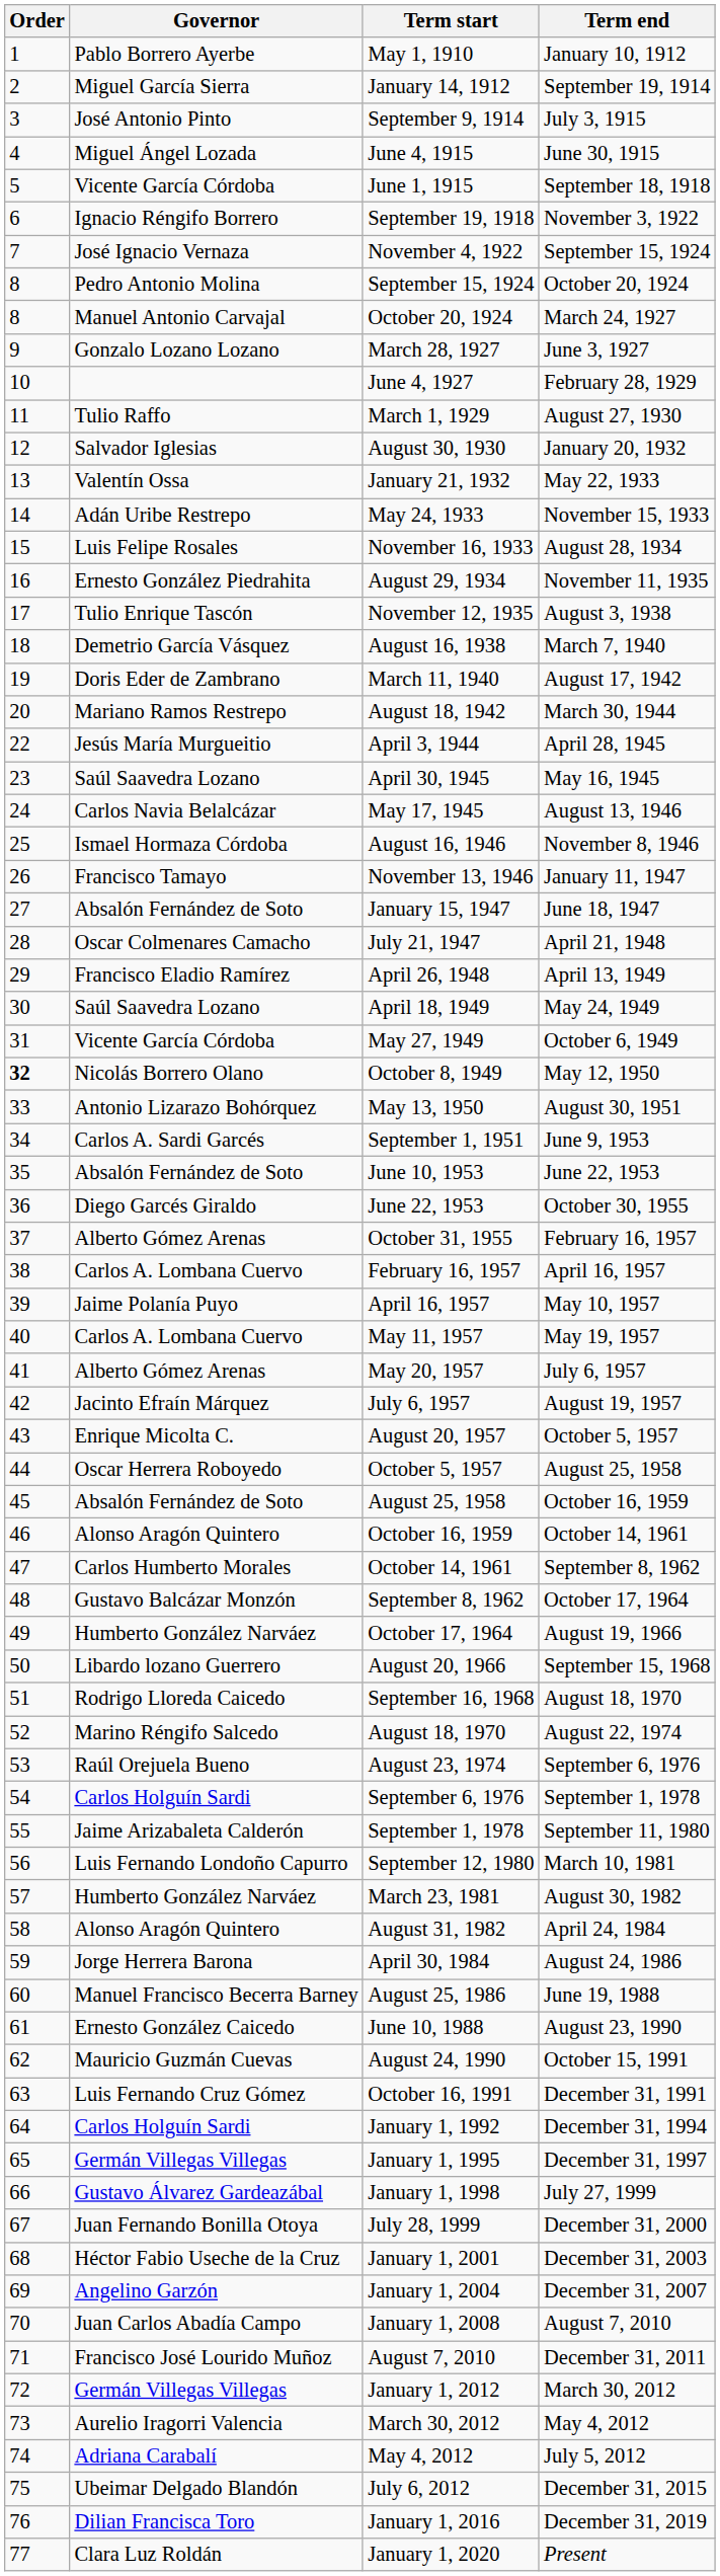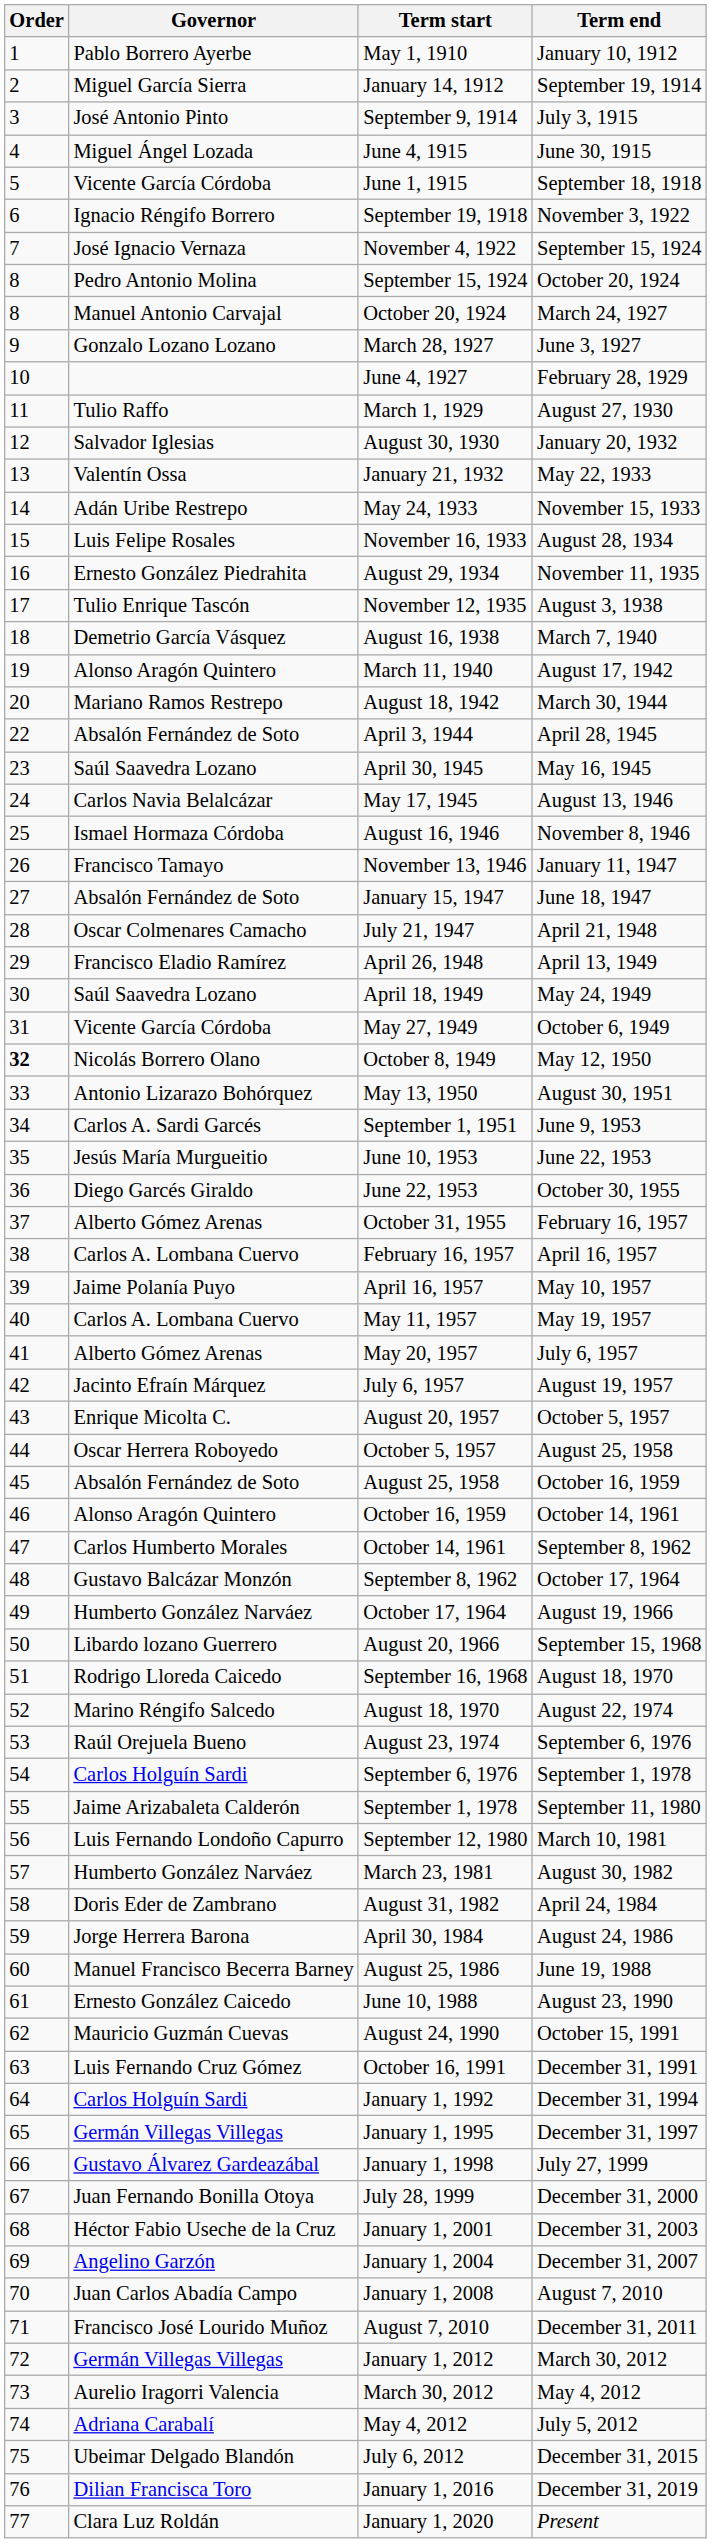 <table class="wikitable">
 <tr>
 <th>Order</th>
 <th>Governor</th>
 <th>Term start</th>
 <th>Term end</th>
 </tr>
 <tr>
 <td>1</td>
 <td>Pablo Borrero Ayerbe</td>
 <td>May 1, 1910</td>
 <td>January 10, 1912</td>
 </tr>
 <tr>
 <td>2</td>
 <td>Miguel García Sierra</td>
 <td>January 14, 1912</td>
 <td>September 19, 1914</td>
 </tr>
 <tr>
 <td>3</td>
 <td>José Antonio Pinto</td>
 <td>September 9, 1914</td>
 <td>July 3, 1915</td>
 </tr>
 <tr>
 <td>4</td>
 <td>Miguel Ángel Lozada</td>
 <td>June 4, 1915</td>
 <td>June 30, 1915</td>
 </tr>
 <tr>
 <td>5</td>
 <td>Vicente García Córdoba</td>
 <td>June 1, 1915</td>
 <td>September 18, 1918</td>
 </tr>
 <tr>
 <td>6</td>
 <td>Ignacio Réngifo Borrero</td>
 <td>September 19, 1918</td>
 <td>November 3, 1922</td>
 </tr>
 <tr>
 <td>7</td>
 <td>José Ignacio Vernaza</td>
 <td>November 4, 1922</td>
 <td>September 15, 1924</td>
 </tr>
 <tr>
 <td>8</td>
 <td>Pedro Antonio Molina</td>
 <td>September 15, 1924</td>
 <td>October 20, 1924</td>
 </tr>
 <tr>
 <td>8</td>
 <td>Manuel Antonio Carvajal</td>
 <td>October 20, 1924</td>
 <td>March 24, 1927</td>
 </tr>
 <tr>
 <td>9</td>
 <td>Gonzalo Lozano Lozano</td>
 <td>March 28, 1927</td>
 <td>June 3, 1927</td>
 </tr>
 <tr>
 <td>10</td>
 <td></td>
 <td>June 4, 1927</td>
 <td>February 28, 1929</td>
 </tr>
 <tr>
 <td>11</td>
 <td>Tulio Raffo</td>
 <td>March 1, 1929</td>
 <td>August 27, 1930</td>
 </tr>
 <tr>
 <td>12</td>
 <td>Salvador Iglesias</td>
 <td>August 30, 1930</td>
 <td>January 20, 1932</td>
 </tr>
 <tr>
 <td>13</td>
 <td>Valentín Ossa</td>
 <td>January 21, 1932</td>
 <td>May 22, 1933</td>
 </tr>
 <tr>
 <td>14</td>
 <td>Adán Uribe Restrepo</td>
 <td>May 24, 1933</td>
 <td>November 15, 1933</td>
 </tr>
 <tr>
 <td>15</td>
 <td>Luis Felipe Rosales</td>
 <td>November 16, 1933</td>
 <td>August 28, 1934</td>
 </tr>
 <tr>
 <td>16</td>
 <td>Ernesto González Piedrahita</td>
 <td>August 29, 1934</td>
 <td>November 11, 1935</td>
 </tr>
 <tr>
 <td>17</td>
 <td>Tulio Enrique Tascón</td>
 <td>November 12, 1935</td>
 <td>August 3, 1938</td>
 </tr>
 <tr>
 <td>18</td>
 <td>Demetrio García Vásquez</td>
 <td>August 16, 1938</td>
 <td>March 7, 1940</td>
 </tr>
 <tr>
 <td>19</td>
-<td>Doris Eder de Zambrano</td>
+<td>Alonso Aragón Quintero</td>
 <td>March 11, 1940</td>
 <td>August 17, 1942</td>
 </tr>
 <tr>
 <td>20</td>
 <td>Mariano Ramos Restrepo</td>
 <td>August 18, 1942</td>
 <td>March 30, 1944</td>
 </tr>
 <tr>
 <td>22</td>
-<td>Jesús María Murgueitio</td>
+<td>Absalón Fernández de Soto</td>
 <td>April 3, 1944</td>
 <td>April 28, 1945</td>
 </tr>
 <tr>
 <td>23</td>
 <td>Saúl Saavedra Lozano</td>
 <td>April 30, 1945</td>
 <td>May 16, 1945</td>
 </tr>
 <tr>
 <td>24</td>
 <td>Carlos Navia Belalcázar</td>
 <td>May 17, 1945</td>
 <td>August 13, 1946</td>
 </tr>
 <tr>
 <td>25</td>
 <td>Ismael Hormaza Córdoba</td>
 <td>August 16, 1946</td>
 <td>November 8, 1946</td>
 </tr>
 <tr>
 <td>26</td>
 <td>Francisco Tamayo</td>
 <td>November 13, 1946</td>
 <td>January 11, 1947</td>
 </tr>
 <tr>
 <td>27</td>
 <td>Absalón Fernández de Soto</td>
 <td>January 15, 1947</td>
 <td>June 18, 1947</td>
 </tr>
 <tr>
 <td>28</td>
 <td>Oscar Colmenares Camacho</td>
 <td>July 21, 1947</td>
 <td>April 21, 1948</td>
 </tr>
 <tr>
 <td>29</td>
 <td>Francisco Eladio Ramírez</td>
 <td>April 26, 1948</td>
 <td>April 13, 1949</td>
 </tr>
 <tr>
 <td>30</td>
 <td>Saúl Saavedra Lozano</td>
 <td>April 18, 1949</td>
 <td>May 24, 1949</td>
 </tr>
 <tr>
 <td>31</td>
 <td>Vicente García Córdoba</td>
 <td>May 27, 1949</td>
 <td>October 6, 1949</td>
 </tr>
 <tr>
 <td><strong>32</strong></td>
 <td>Nicolás Borrero Olano</td>
 <td>October 8, 1949</td>
 <td>May 12, 1950</td>
 </tr>
 <tr>
 <td>33</td>
 <td>Antonio Lizarazo Bohórquez</td>
 <td>May 13, 1950</td>
 <td>August 30, 1951</td>
 </tr>
 <tr>
 <td>34</td>
 <td>Carlos A. Sardi Garcés</td>
 <td>September 1, 1951</td>
 <td>June 9, 1953</td>
 </tr>
 <tr>
 <td>35</td>
-<td>Absalón Fernández de Soto</td>
+<td>Jesús María Murgueitio</td>
 <td>June 10, 1953</td>
 <td>June 22, 1953</td>
 </tr>
 <tr>
 <td>36</td>
 <td>Diego Garcés Giraldo</td>
 <td>June 22, 1953</td>
 <td>October 30, 1955</td>
 </tr>
 <tr>
 <td>37</td>
 <td>Alberto Gómez Arenas</td>
 <td>October 31, 1955</td>
 <td>February 16, 1957</td>
 </tr>
 <tr>
 <td>38</td>
 <td>Carlos A. Lombana Cuervo</td>
 <td>February 16, 1957</td>
 <td>April 16, 1957</td>
 </tr>
 <tr>
 <td>39</td>
 <td>Jaime Polanía Puyo</td>
 <td>April 16, 1957</td>
 <td>May 10, 1957</td>
 </tr>
 <tr>
 <td>40</td>
 <td>Carlos A. Lombana Cuervo</td>
 <td>May 11, 1957</td>
 <td>May 19, 1957</td>
 </tr>
 <tr>
 <td>41</td>
 <td>Alberto Gómez Arenas</td>
 <td>May 20, 1957</td>
 <td>July 6, 1957</td>
 </tr>
 <tr>
 <td>42</td>
 <td>Jacinto Efraín Márquez</td>
 <td>July 6, 1957</td>
 <td>August 19, 1957</td>
 </tr>
 <tr>
 <td>43</td>
 <td>Enrique Micolta C.</td>
 <td>August 20, 1957</td>
 <td>October 5, 1957</td>
 </tr>
 <tr>
 <td>44</td>
 <td>Oscar Herrera Roboyedo</td>
 <td>October 5, 1957</td>
 <td>August 25, 1958</td>
 </tr>
 <tr>
 <td>45</td>
 <td>Absalón Fernández de Soto</td>
 <td>August 25, 1958</td>
 <td>October 16, 1959</td>
 </tr>
 <tr>
 <td>46</td>
 <td>Alonso Aragón Quintero</td>
 <td>October 16, 1959</td>
 <td>October 14, 1961</td>
 </tr>
 <tr>
 <td>47</td>
 <td>Carlos Humberto Morales</td>
 <td>October 14, 1961</td>
 <td>September 8, 1962</td>
 </tr>
 <tr>
 <td>48</td>
 <td>Gustavo Balcázar Monzón</td>
 <td>September 8, 1962</td>
 <td>October 17, 1964</td>
 </tr>
 <tr>
 <td>49</td>
 <td>Humberto González Narváez</td>
 <td>October 17, 1964</td>
 <td>August 19, 1966</td>
 </tr>
 <tr>
 <td>50</td>
 <td>Libardo lozano Guerrero</td>
 <td>August 20, 1966</td>
 <td>September 15, 1968</td>
 </tr>
 <tr>
 <td>51</td>
 <td>Rodrigo Lloreda Caicedo</td>
 <td>September 16, 1968</td>
 <td>August 18, 1970</td>
 </tr>
 <tr>
 <td>52</td>
 <td>Marino Réngifo Salcedo</td>
 <td>August 18, 1970</td>
 <td>August 22, 1974</td>
 </tr>
 <tr>
 <td>53</td>
 <td>Raúl Orejuela Bueno</td>
 <td>August 23, 1974</td>
 <td>September 6, 1976</td>
 </tr>
 <tr>
 <td>54</td>
 <td><a href='#'>Carlos Holguín Sardi</a></td>
 <td>September 6, 1976</td>
 <td>September 1, 1978</td>
 </tr>
 <tr>
 <td>55</td>
 <td>Jaime Arizabaleta Calderón</td>
 <td>September 1, 1978</td>
 <td>September 11, 1980</td>
 </tr>
 <tr>
 <td>56</td>
 <td>Luis Fernando Londoño Capurro</td>
 <td>September 12, 1980</td>
 <td>March 10, 1981</td>
 </tr>
 <tr>
 <td>57</td>
 <td>Humberto González Narváez</td>
 <td>March 23, 1981</td>
 <td>August 30, 1982</td>
 </tr>
 <tr>
 <td>58</td>
-<td>Alonso Aragón Quintero</td>
+<td>Doris Eder de Zambrano</td>
 <td>August 31, 1982</td>
 <td>April 24, 1984</td>
 </tr>
 <tr>
 <td>59</td>
 <td>Jorge Herrera Barona</td>
 <td>April 30, 1984</td>
 <td>August 24, 1986</td>
 </tr>
 <tr>
 <td>60</td>
 <td>Manuel Francisco Becerra Barney</td>
 <td>August 25, 1986</td>
 <td>June 19, 1988</td>
 </tr>
 <tr>
 <td>61</td>
 <td>Ernesto González Caicedo</td>
 <td>June 10, 1988</td>
 <td>August 23, 1990</td>
 </tr>
 <tr>
 <td>62</td>
 <td>Mauricio Guzmán Cuevas</td>
 <td>August 24, 1990</td>
 <td>October 15, 1991</td>
 </tr>
 <tr>
 <td>63</td>
 <td>Luis Fernando Cruz Gómez</td>
 <td>October 16, 1991</td>
 <td>December 31, 1991</td>
 </tr>
 <tr>
 <td>64</td>
 <td><a href='#'>Carlos Holguín Sardi</a></td>
 <td>January 1, 1992</td>
 <td>December 31, 1994</td>
 </tr>
 <tr>
 <td>65</td>
 <td><a href='#'>Germán Villegas Villegas</a></td>
 <td>January 1, 1995</td>
 <td>December 31, 1997</td>
 </tr>
 <tr>
 <td>66</td>
 <td><a href='#'>Gustavo Álvarez Gardeazábal</a></td>
 <td>January 1, 1998</td>
 <td>July 27, 1999</td>
 </tr>
 <tr>
 <td>67</td>
 <td>Juan Fernando Bonilla Otoya</td>
 <td>July 28, 1999</td>
 <td>December 31, 2000</td>
 </tr>
 <tr>
 <td>68</td>
 <td>Héctor Fabio Useche de la Cruz</td>
 <td>January 1, 2001</td>
 <td>December 31, 2003</td>
 </tr>
 <tr>
 <td>69</td>
 <td><a href='#'>Angelino Garzón</a></td>
 <td>January 1, 2004</td>
 <td>December 31, 2007</td>
 </tr>
 <tr>
 <td>70</td>
 <td>Juan Carlos Abadía Campo</td>
 <td>January 1, 2008</td>
 <td>August 7, 2010</td>
 </tr>
 <tr>
 <td>71</td>
 <td>Francisco José Lourido Muñoz</td>
 <td>August 7, 2010</td>
 <td>December 31, 2011</td>
 </tr>
 <tr>
 <td>72</td>
 <td><a href='#'>Germán Villegas Villegas</a></td>
 <td>January 1, 2012</td>
 <td>March 30, 2012</td>
 </tr>
 <tr>
 <td>73</td>
 <td>Aurelio Iragorri Valencia</td>
 <td>March 30, 2012</td>
 <td>May 4, 2012</td>
 </tr>
 <tr>
 <td>74</td>
 <td><a href='#'>Adriana Carabalí</a></td>
 <td>May 4, 2012</td>
 <td>July 5, 2012</td>
 </tr>
 <tr>
 <td>75</td>
 <td>Ubeimar Delgado Blandón</td>
 <td>July 6, 2012</td>
 <td>December 31, 2015</td>
 </tr>
 <tr>
 <td>76</td>
 <td><a href='#'>Dilian Francisca Toro</a></td>
 <td>January 1, 2016</td>
 <td>December 31, 2019</td>
 </tr>
 <tr>
 <td>77</td>
 <td>Clara Luz Roldán</td>
 <td>January 1, 2020</td>
 <td><em>Present</em></td>
 </tr>
 </table>
